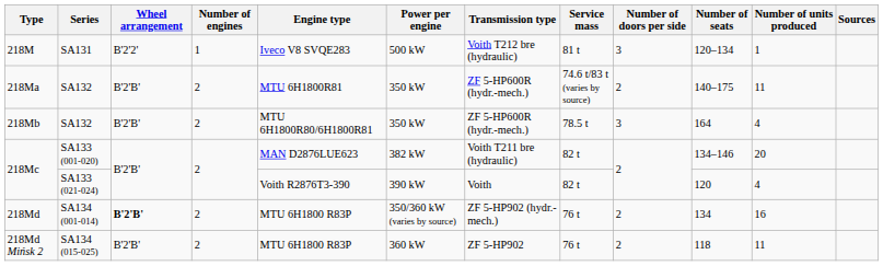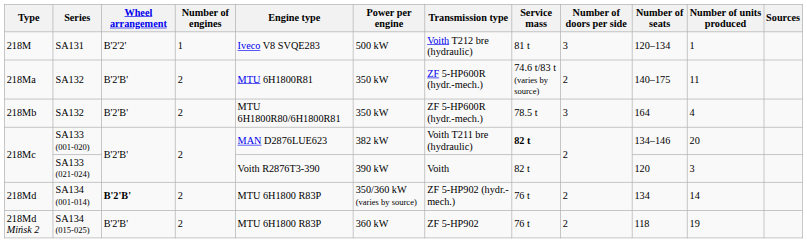 <table class="wikitable">
 <tr>
 <th>Type</th>
 <th>Series</th>
 <th><a href='#'>Wheel arrangement</a></th>
 <th>Number of engines</th>
 <th>Engine type</th>
 <th>Power per engine</th>
 <th>Transmission type</th>
 <th>Service mass</th>
 <th>Number of doors per side</th>
 <th>Number of seats</th>
 <th>Number of units produced</th>
 <th>Sources</th>
 </tr>
 <tr>
 <td>218M</td>
 <td>SA131</td>
 <td>B'2'2'</td>
 <td>1</td>
 <td><a href='#'>Iveco</a> V8 SVQE283</td>
 <td>500 kW</td>
 <td><a href='#'>Voith</a> T212 bre (hydraulic)</td>
 <td>81 t</td>
 <td>3</td>
 <td>120–134</td>
 <td>1</td>
 <td></td>
 </tr>
 <tr>
 <td>218Ma</td>
 <td>SA132</td>
 <td>B'2'B'</td>
 <td>2</td>
 <td><a href='#'>MTU</a> 6H1800R81</td>
 <td>350 kW</td>
 <td><a href='#'>ZF</a> 5-HP600R (hydr.-mech.)</td>
 <td>74.6 t/83 t<br><small>(varies by source)</small></td>
 <td>2</td>
 <td>140–175</td>
 <td>11</td>
 <td></td>
 </tr>
 <tr>
 <td>218Mb</td>
 <td>SA132</td>
 <td>B'2'B'</td>
 <td>2</td>
 <td>MTU 6H1800R80/6H1800R81</td>
 <td>350 kW</td>
 <td>ZF 5-HP600R (hydr.-mech.)</td>
 <td>78.5 t</td>
 <td>3</td>
 <td>164</td>
 <td>4</td>
 <td></td>
 </tr>
 <tr>
 <td rowspan="2">218Mc</td>
 <td>SA133<br><small>(001-020)</small></td>
 <td rowspan="2">B'2'B'</td>
 <td rowspan="2">2</td>
 <td><a href='#'>MAN</a> D2876LUE623</td>
 <td>382 kW</td>
 <td>Voith T211 bre (hydraulic)</td>
-<td>82 t</td>
+<td><strong>82 t</strong></td>
 <td rowspan="2">2</td>
 <td>134–146</td>
 <td>20</td>
 <td></td>
 </tr>
 <tr>
 <td>SA133 <small>(021-024)</small></td>
 <td>Voith R2876T3-390</td>
 <td>390 kW</td>
 <td>Voith</td>
 <td>82 t</td>
 <td>120</td>
-<td>4</td>
+<td>3</td>
 <td></td>
 </tr>
 <tr>
 <td>218Md</td>
 <td>SA134 <small>(001-014)</small></td>
 <td><strong>B'2'B'</strong></td>
 <td>2</td>
 <td>MTU 6H1800 R83P</td>
 <td>350/360 kW <small>(varies by source)</small></td>
 <td>ZF 5-HP902 (hydr.-mech.)</td>
 <td>76 t</td>
 <td>2</td>
 <td>134</td>
-<td>16</td>
+<td>14</td>
 <td></td>
 </tr>
 <tr>
 <td>218Md <em>Mińsk 2</em></td>
 <td>SA134 <small>(015-025)</small></td>
 <td>B'2'B'</td>
 <td>2</td>
 <td>MTU 6H1800 R83P</td>
 <td>360 kW</td>
 <td>ZF 5-HP902</td>
 <td>76 t</td>
 <td>2</td>
 <td>118</td>
-<td>11</td>
+<td>19</td>
 <td></td>
 </tr>
 </table>
